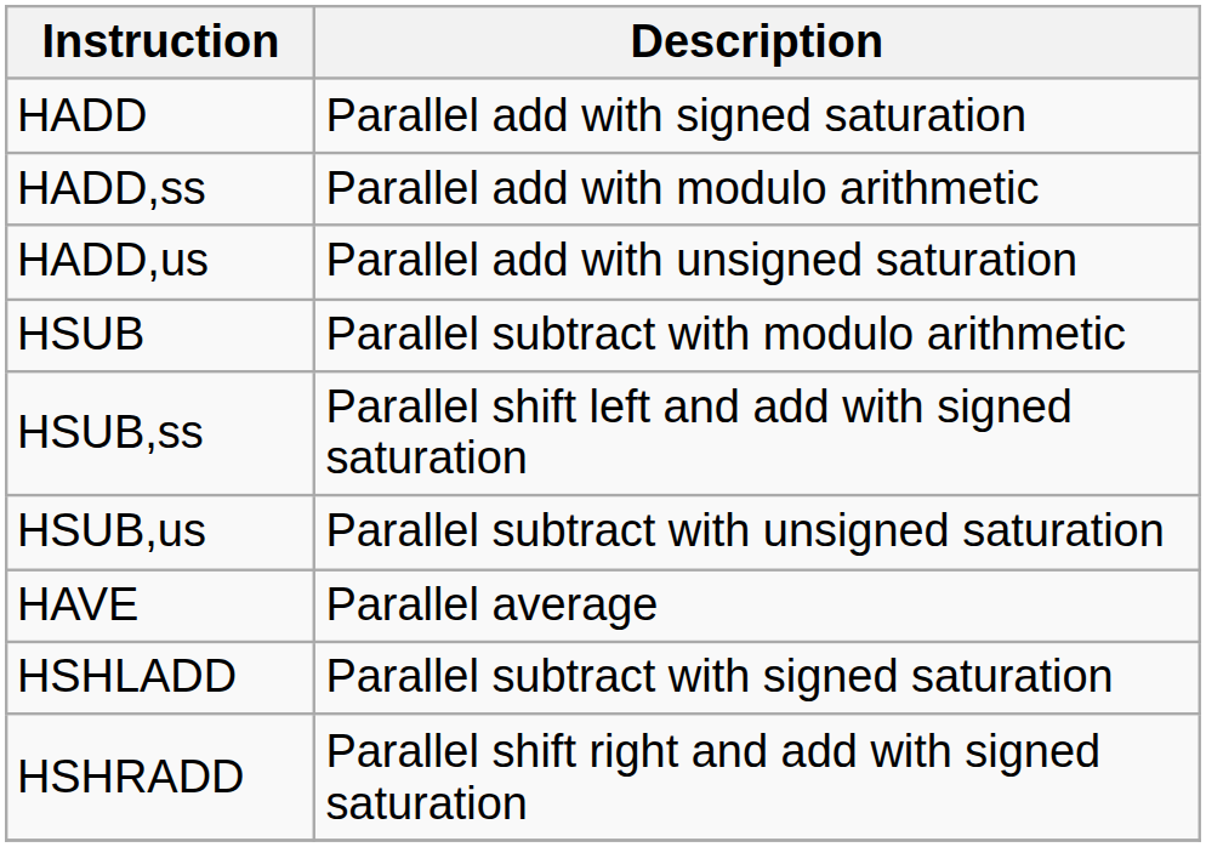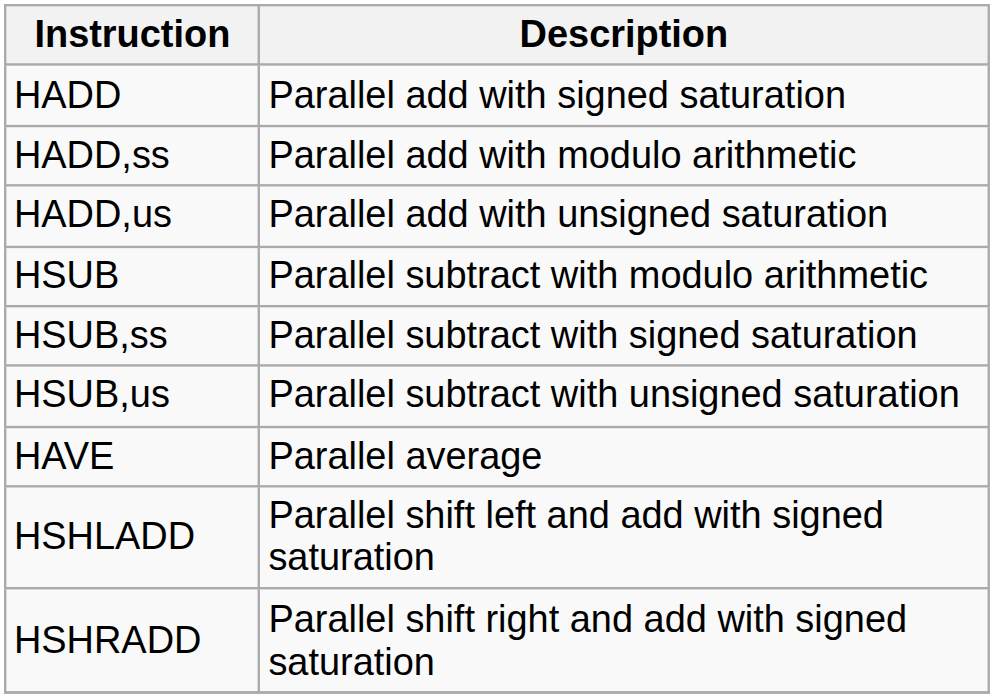 <table Class="wikitable">
 <tr>
 <th width="100">Instruction</th>
 <th width="300">Description</th>
 </tr>
 <tr>
 <td>HADD</td>
 <td>Parallel add with signed saturation</td>
 </tr>
 <tr>
 <td>HADD,ss</td>
 <td>Parallel add with modulo arithmetic</td>
 </tr>
 <tr>
 <td>HADD,us</td>
 <td>Parallel add with unsigned saturation</td>
 </tr>
 <tr>
 <td>HSUB</td>
 <td>Parallel subtract with modulo arithmetic</td>
 </tr>
 <tr>
 <td>HSUB,ss</td>
-<td>Parallel shift left and add with signed saturation</td>
+<td>Parallel subtract with signed saturation</td>
 </tr>
 <tr>
 <td>HSUB,us</td>
 <td>Parallel subtract with unsigned saturation</td>
 </tr>
 <tr>
 <td>HAVE</td>
 <td>Parallel average</td>
 </tr>
 <tr>
 <td>HSHLADD</td>
-<td>Parallel subtract with signed saturation</td>
+<td>Parallel shift left and add with signed saturation</td>
 </tr>
 <tr>
 <td>HSHRADD</td>
 <td>Parallel shift right and add with signed saturation</td>
 </tr>
 <tr>
 </tr>
 </table>
